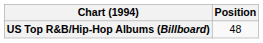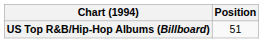 <table class="wikitable plainrowheaders" style="text-align:center">
 <tr>
 <th scope="col">Chart (1994)</th>
 <th scope="col">Position</th>
 </tr>
 <tr>
 <th scope="row">US Top R&B/Hip-Hop Albums (<em>Billboard</em>)</th>
-<td>48</td>
+<td>51</td>
 </tr>
 </table>
